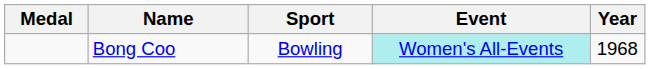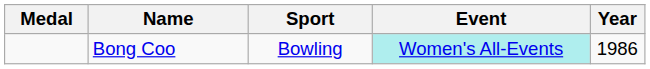 <table class="wikitable"  style="font-size:100%;  text-align:center;">
 <tr>
 <th width="65">Medal</th>
 <th width="130">Name</th>
 <th width="100">Sport</th>
 <th width="180">Event</th>
 <th width="40">Year</th>
 </tr>
 <tr>
 <td></td>
 <td align=left><a href='#'>Bong Coo</a></td>
 <td><a href='#'>Bowling</a></td>
 <td style="background: paleturquoise;"><a href='#'>Women's All-Events</a></td>
-<td>1968</td>
+<td>1986</td>
 </tr>
 </table>
